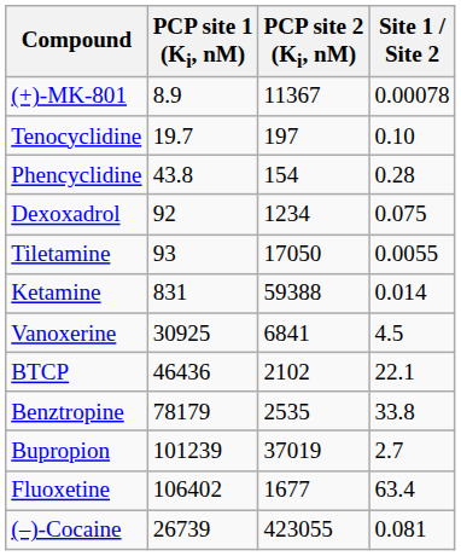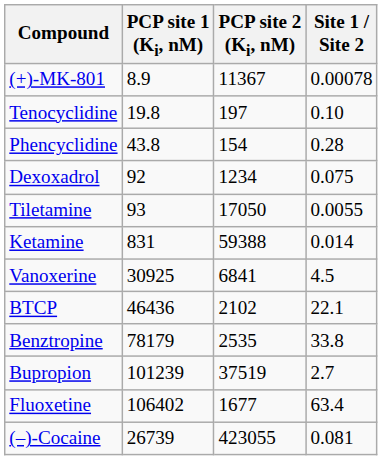 <table class="wikitable sortable" style="font-size:small;">
 <tr>
 <th>Compound</th>
 <th>PCP site 1<br>(K<sub>i</sub>, nM)</th>
 <th>PCP site 2<br>(K<sub>i</sub>, nM)</th>
 <th>Site 1 /<br>Site 2</th>
 </tr>
 <tr>
 <td><a href='#'>(+)-MK-801</a></td>
 <td>8.9</td>
 <td>11367</td>
 <td>0.00078</td>
 </tr>
 <tr>
 <td><a href='#'>Tenocyclidine</a></td>
-<td>19.7</td>
+<td>19.8</td>
 <td>197</td>
 <td>0.10</td>
 </tr>
 <tr>
 <td><a href='#'>Phencyclidine</a></td>
 <td>43.8</td>
 <td>154</td>
 <td>0.28</td>
 </tr>
 <tr>
 <td><a href='#'>Dexoxadrol</a></td>
 <td>92</td>
 <td>1234</td>
 <td>0.075</td>
 </tr>
 <tr>
 <td><a href='#'>Tiletamine</a></td>
 <td>93</td>
 <td>17050</td>
 <td>0.0055</td>
 </tr>
 <tr>
 <td><a href='#'>Ketamine</a></td>
 <td>831</td>
 <td>59388</td>
 <td>0.014</td>
 </tr>
 <tr>
 <td><a href='#'>Vanoxerine</a></td>
 <td>30925</td>
 <td>6841</td>
 <td>4.5</td>
 </tr>
 <tr>
 <td><a href='#'>BTCP</a></td>
 <td>46436</td>
 <td>2102</td>
 <td>22.1</td>
 </tr>
 <tr>
 <td><a href='#'>Benztropine</a></td>
 <td>78179</td>
 <td>2535</td>
 <td>33.8</td>
 </tr>
 <tr>
 <td><a href='#'>Bupropion</a></td>
 <td>101239</td>
-<td>37019</td>
+<td>37519</td>
 <td>2.7</td>
 </tr>
 <tr>
 <td><a href='#'>Fluoxetine</a></td>
 <td>106402</td>
 <td>1677</td>
 <td>63.4</td>
 </tr>
 <tr>
 <td><a href='#'>(–)-Cocaine</a></td>
 <td>26739</td>
 <td>423055</td>
 <td>0.081</td>
 </tr>
 </table>
